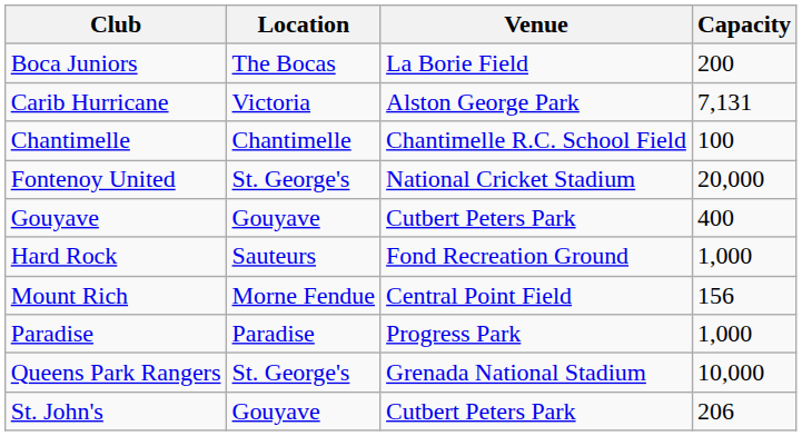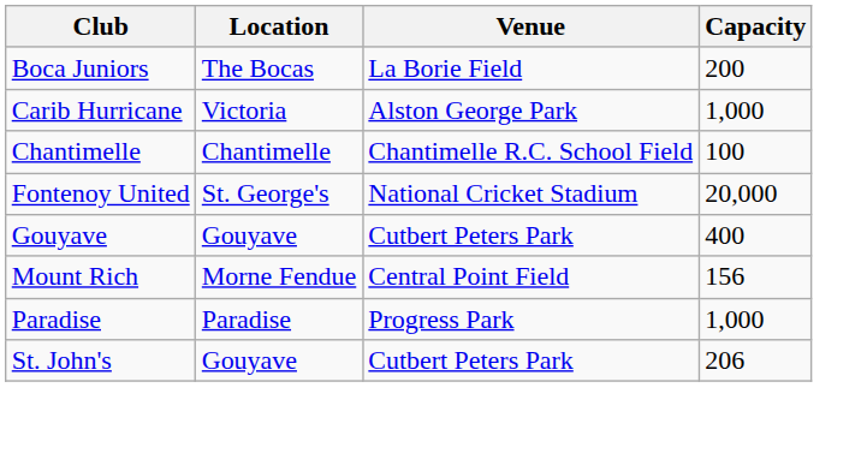 <table class="wikitable sortable">
 <tr>
 <th>Club</th>
 <th>Location</th>
 <th>Venue</th>
 <th>Capacity</th>
 </tr>
 <tr>
 <td><a href='#'>Boca Juniors</a></td>
 <td><a href='#'>The Bocas</a></td>
 <td><a href='#'>La Borie Field</a></td>
 <td>200</td>
 </tr>
 <tr>
 <td><a href='#'>Carib Hurricane</a></td>
 <td><a href='#'>Victoria</a></td>
 <td><a href='#'>Alston George Park</a></td>
-<td>7,131</td>
+<td>1,000</td>
 </tr>
 <tr>
 <td><a href='#'>Chantimelle</a></td>
 <td><a href='#'>Chantimelle</a></td>
 <td><a href='#'>Chantimelle R.C. School Field</a></td>
 <td>100</td>
 </tr>
 <tr>
 <td><a href='#'>Fontenoy United</a></td>
 <td><a href='#'>St. George's</a></td>
 <td><a href='#'>National Cricket Stadium</a></td>
 <td>20,000</td>
 </tr>
 <tr>
 <td><a href='#'>Gouyave</a></td>
 <td><a href='#'>Gouyave</a></td>
 <td><a href='#'>Cutbert Peters Park</a></td>
 <td>400</td>
 </tr>
 <tr>
-<td><a href='#'>Hard Rock</a></td>
-<td><a href='#'>Sauteurs</a></td>
-<td><a href='#'>Fond Recreation Ground</a></td>
-<td>1,000</td>
-</tr>
-<tr>
 <td><a href='#'>Mount Rich</a></td>
 <td><a href='#'>Morne Fendue</a></td>
 <td><a href='#'>Central Point Field</a></td>
 <td>156</td>
 </tr>
 <tr>
 <td><a href='#'>Paradise</a></td>
 <td><a href='#'>Paradise</a></td>
 <td><a href='#'>Progress Park</a></td>
 <td>1,000</td>
 </tr>
 <tr>
-<td><a href='#'>Queens Park Rangers</a></td>
-<td><a href='#'>St. George's</a></td>
-<td><a href='#'>Grenada National Stadium</a></td>
-<td>10,000</td>
-</tr>
-<tr>
 <td><a href='#'>St. John's</a></td>
 <td><a href='#'>Gouyave</a></td>
 <td><a href='#'>Cutbert Peters Park</a></td>
 <td>206</td>
 </tr>
 </table>
